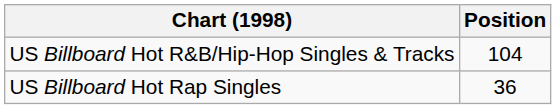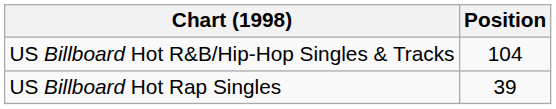 <table class="wikitable sortable">
 <tr>
 <th>Chart (1998)</th>
 <th>Position</th>
 </tr>
 <tr>
 <td>US <em>Billboard</em> Hot R&B/Hip-Hop Singles & Tracks</td>
 <td align="center">104</td>
 </tr>
 <tr>
 <td>US <em>Billboard</em> Hot Rap Singles</td>
-<td align="center">36</td>
+<td align="center">39</td>
 </tr>
 </table>
